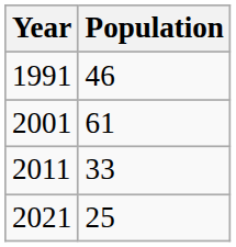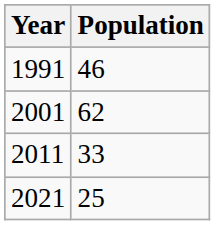 <table class="wikitable">
 <tr>
 <th>Year</th>
 <th>Population</th>
 </tr>
 <tr>
 <td>1991</td>
 <td>46</td>
 </tr>
 <tr>
 <td>2001</td>
-<td>61</td>
+<td>62</td>
 </tr>
 <tr>
 <td>2011</td>
 <td>33</td>
 </tr>
 <tr>
 <td>2021</td>
 <td>25</td>
 </tr>
 </table>
